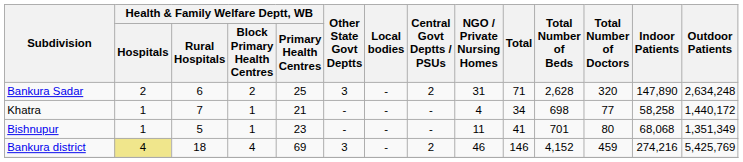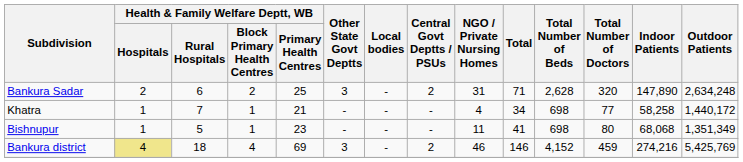 <table class="wikitable" style="text-align:center;font-size: 9pt">
 <tr>
 <th width="110" rowspan="2">Subdivision</th>
 <th width="160" colspan="4" rowspan="1">Health & Family Welfare Deptt, WB</th>
 <th widthspan="110" rowspan="2">Other<br>State<br>Govt<br>Deptts</th>
 <th widthspan="110" rowspan="2">Local<br>bodies</th>
 <th widthspan="110" rowspan="2">Central<br>Govt<br>Deptts /<br>PSUs</th>
 <th widthspan="110" rowspan="2">NGO /<br>Private<br>Nursing<br>Homes</th>
 <th widthspan="110" rowspan="2">Total</th>
 <th widthspan="110" rowspan="2">Total<br>Number<br>of<br>Beds</th>
 <th widthspan="110" rowspan="2">Total<br>Number<br>of<br>Doctors</th>
 <th widthspan="130" rowspan="2">Indoor<br>Patients</th>
 <th widthspan="130" rowspan="2">Outdoor<br>Patients</th>
 </tr>
 <tr>
 <th width="40">Hospitals<br></th>
 <th width="40">Rural<br>Hospitals<br></th>
 <th width="40">Block<br>Primary<br>Health<br>Centres<br></th>
 <th width="40">Primary<br>Health<br>Centres<br></th>
 </tr>
 <tr>
 <td align=left><a href='#'>Bankura Sadar</a></td>
 <td align="center">2</td>
 <td align="center">6</td>
 <td align="center">2</td>
 <td align="center">25</td>
 <td align="center">3</td>
 <td align="center">-</td>
 <td align="center">2</td>
 <td align="center">31</td>
 <td align="center">71</td>
 <td align="center">2,628</td>
 <td align="center">320</td>
 <td align="center">147,890</td>
 <td align="center">2,634,248</td>
 </tr>
 <tr>
 <td align=left>Khatra</td>
 <td align="center">1</td>
 <td align="center">7</td>
 <td align="center">1</td>
 <td align="center">21</td>
 <td align="center">-</td>
 <td align="center">-</td>
 <td align="center">-</td>
 <td align="center">4</td>
 <td align="center">34</td>
 <td align="center">698</td>
 <td align="center">77</td>
 <td align="center">58,258</td>
 <td align="center">1,440,172</td>
 </tr>
 <tr>
 <td align=left><a href='#'>Bishnupur</a></td>
 <td align="center">1</td>
 <td align="center">5</td>
 <td align="center">1</td>
 <td align="center">23</td>
 <td align="center">-</td>
 <td align="center">-</td>
 <td align="center">-</td>
 <td align="center">11</td>
 <td align="center">41</td>
-<td align="center">701</td>
+<td align="center">698</td>
 <td align="center">80</td>
 <td align="center">68,068</td>
 <td align="center">1,351,349</td>
 </tr>
 <tr>
 <td align=left><a href='#'>Bankura district</a></td>
 <td align="center" style="background: khaki;">4</td>
 <td align="center">18</td>
 <td align="center">4</td>
 <td align="center">69</td>
 <td align="center">3</td>
 <td align="center">-</td>
 <td align="center">2</td>
 <td align="center">46</td>
 <td align="center">146</td>
 <td align="center">4,152</td>
 <td align="center">459</td>
 <td align="center">274,216</td>
 <td align="center">5,425,769</td>
 </tr>
 <tr>
 </tr>
 </table>
